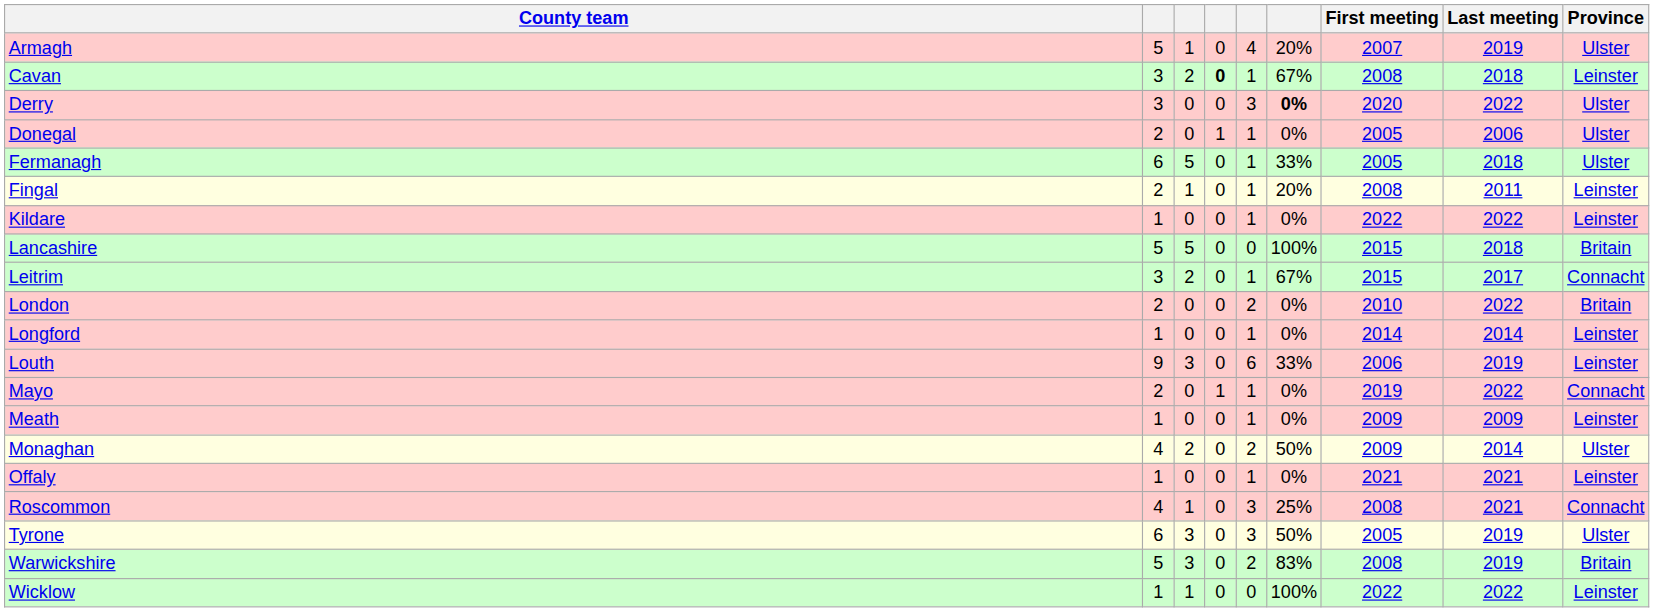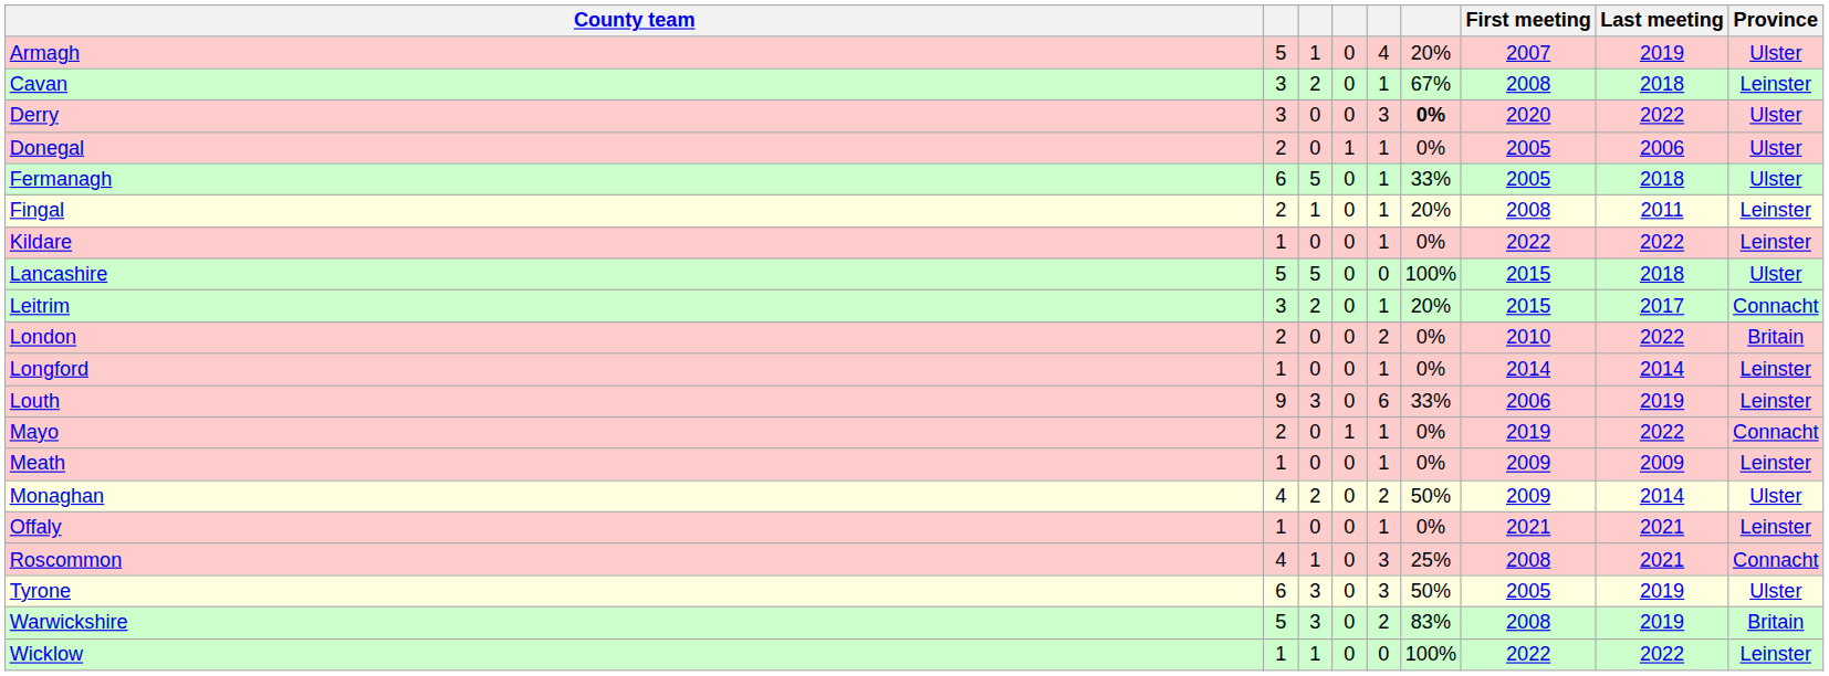 <table class="wikitable sortable" style="text-align:center">
 <tr>
 <th width="1000"><a href='#'>County team</a></th>
 <th width="20"></th>
 <th width="20"></th>
 <th width="20"></th>
 <th width="20"></th>
 <th></th>
 <th>First meeting</th>
 <th>Last meeting</th>
 <th>Province</th>
 </tr>
 <tr style="background:#ffcccc">
 <td style="text-align:left"> <a href='#'>Armagh</a></td>
 <td>5</td>
 <td>1</td>
 <td>0</td>
 <td>4</td>
 <td>20%</td>
 <td><a href='#'>2007</a></td>
 <td><a href='#'>2019</a></td>
 <td><a href='#'>Ulster</a></td>
 </tr>
 <tr style="background:#ccffcc">
 <td style="text-align:left"> <a href='#'>Cavan</a></td>
 <td>3</td>
 <td>2</td>
-<td><strong>0</strong></td>
+<td>0</td>
 <td>1</td>
 <td>67%</td>
 <td><a href='#'>2008</a></td>
 <td><a href='#'>2018</a></td>
 <td><a href='#'>Leinster</a></td>
 </tr>
 <tr style="background:#ffcccc">
 <td style="text-align:left"> <a href='#'>Derry</a></td>
 <td>3</td>
 <td>0</td>
 <td>0</td>
 <td>3</td>
 <td><strong>0%</strong></td>
 <td><a href='#'>2020</a></td>
 <td><a href='#'>2022</a></td>
 <td><a href='#'>Ulster</a></td>
 </tr>
 <tr style="background:#ffcccc">
 <td style="text-align:left"> <a href='#'>Donegal</a></td>
 <td>2</td>
 <td>0</td>
 <td>1</td>
 <td>1</td>
 <td>0%</td>
 <td><a href='#'>2005</a></td>
 <td><a href='#'>2006</a></td>
 <td><a href='#'>Ulster</a></td>
 </tr>
 <tr style="background:#ccffcc">
 <td style="text-align:left"> <a href='#'>Fermanagh</a></td>
 <td>6</td>
 <td>5</td>
 <td>0</td>
 <td>1</td>
 <td>33%</td>
 <td><a href='#'>2005</a></td>
 <td><a href='#'>2018</a></td>
 <td><a href='#'>Ulster</a></td>
 </tr>
 <tr style="background:#FFFFE0">
 <td style="text-align:left"> <a href='#'>Fingal</a></td>
 <td>2</td>
 <td>1</td>
 <td>0</td>
 <td>1</td>
 <td>20%</td>
 <td><a href='#'>2008</a></td>
 <td><a href='#'>2011</a></td>
 <td><a href='#'>Leinster</a></td>
 </tr>
 <tr style="background:#ffcccc">
 <td style="text-align:left"> <a href='#'>Kildare</a></td>
 <td>1</td>
 <td>0</td>
 <td>0</td>
 <td>1</td>
 <td>0%</td>
 <td><a href='#'>2022</a></td>
 <td><a href='#'>2022</a></td>
 <td><a href='#'>Leinster</a></td>
 </tr>
 <tr style="background:#ccffcc">
 <td style="text-align:left"> <a href='#'>Lancashire</a></td>
 <td>5</td>
 <td>5</td>
 <td>0</td>
 <td>0</td>
 <td>100%</td>
 <td><a href='#'>2015</a></td>
 <td><a href='#'>2018</a></td>
-<td><a href='#'>Britain</a></td>
+<td><a href='#'>Ulster</a></td>
 </tr>
 <tr style="background:#ccffcc">
 <td style="text-align:left"> <a href='#'>Leitrim</a></td>
 <td>3</td>
 <td>2</td>
 <td>0</td>
 <td>1</td>
-<td>67%</td>
+<td>20%</td>
 <td><a href='#'>2015</a></td>
 <td><a href='#'>2017</a></td>
 <td><a href='#'>Connacht</a></td>
 </tr>
 <tr style="background:#ffcccc">
 <td style="text-align:left"> <a href='#'>London</a></td>
 <td>2</td>
 <td>0</td>
 <td>0</td>
 <td>2</td>
 <td>0%</td>
 <td><a href='#'>2010</a></td>
 <td><a href='#'>2022</a></td>
 <td><a href='#'>Britain</a></td>
 </tr>
 <tr style="background:#ffcccc">
 <td style="text-align:left"> <a href='#'>Longford</a></td>
 <td>1</td>
 <td>0</td>
 <td>0</td>
 <td>1</td>
 <td>0%</td>
 <td><a href='#'>2014</a></td>
 <td><a href='#'>2014</a></td>
 <td><a href='#'>Leinster</a></td>
 </tr>
 <tr style="background:#ffcccc">
 <td style="text-align:left"> <a href='#'>Louth</a></td>
 <td>9</td>
 <td>3</td>
 <td>0</td>
 <td>6</td>
 <td>33%</td>
 <td><a href='#'>2006</a></td>
 <td><a href='#'>2019</a></td>
 <td><a href='#'>Leinster</a></td>
 </tr>
 <tr style="background:#ffcccc">
 <td style="text-align:left"> <a href='#'>Mayo</a></td>
 <td>2</td>
 <td>0</td>
 <td>1</td>
 <td>1</td>
 <td>0%</td>
 <td><a href='#'>2019</a></td>
 <td><a href='#'>2022</a></td>
 <td><a href='#'>Connacht</a></td>
 </tr>
 <tr style="background:#ffcccc">
 <td style="text-align:left"> <a href='#'>Meath</a></td>
 <td>1</td>
 <td>0</td>
 <td>0</td>
 <td>1</td>
 <td>0%</td>
 <td><a href='#'>2009</a></td>
 <td><a href='#'>2009</a></td>
 <td><a href='#'>Leinster</a></td>
 </tr>
 <tr style="background:#FFFFE0">
 <td style="text-align:left"> <a href='#'>Monaghan</a></td>
 <td>4</td>
 <td>2</td>
 <td>0</td>
 <td>2</td>
 <td>50%</td>
 <td><a href='#'>2009</a></td>
 <td><a href='#'>2014</a></td>
 <td><a href='#'>Ulster</a></td>
 </tr>
 <tr style="background:#ffcccc">
 <td style="text-align:left"> <a href='#'>Offaly</a></td>
 <td>1</td>
 <td>0</td>
 <td>0</td>
 <td>1</td>
 <td>0%</td>
 <td><a href='#'>2021</a></td>
 <td><a href='#'>2021</a></td>
 <td><a href='#'>Leinster</a></td>
 </tr>
 <tr style="background:#ffcccc">
 <td style="text-align:left"> <a href='#'>Roscommon</a></td>
 <td>4</td>
 <td>1</td>
 <td>0</td>
 <td>3</td>
 <td>25%</td>
 <td><a href='#'>2008</a></td>
 <td><a href='#'>2021</a></td>
 <td><a href='#'>Connacht</a></td>
 </tr>
 <tr style="background:#FFFFE0">
 <td style="text-align:left"> <a href='#'>Tyrone</a></td>
 <td>6</td>
 <td>3</td>
 <td>0</td>
 <td>3</td>
 <td>50%</td>
 <td><a href='#'>2005</a></td>
 <td><a href='#'>2019</a></td>
 <td><a href='#'>Ulster</a></td>
 </tr>
 <tr style="background:#ccffcc">
 <td style="text-align:left"> <a href='#'>Warwickshire</a></td>
 <td>5</td>
 <td>3</td>
 <td>0</td>
 <td>2</td>
 <td>83%</td>
 <td><a href='#'>2008</a></td>
 <td><a href='#'>2019</a></td>
 <td><a href='#'>Britain</a></td>
 </tr>
 <tr style="background:#ccffcc">
 <td style="text-align:left"> <a href='#'>Wicklow</a></td>
 <td>1</td>
 <td>1</td>
 <td>0</td>
 <td>0</td>
 <td>100%</td>
 <td><a href='#'>2022</a></td>
 <td><a href='#'>2022</a></td>
 <td><a href='#'>Leinster</a></td>
 </tr>
 </table>
